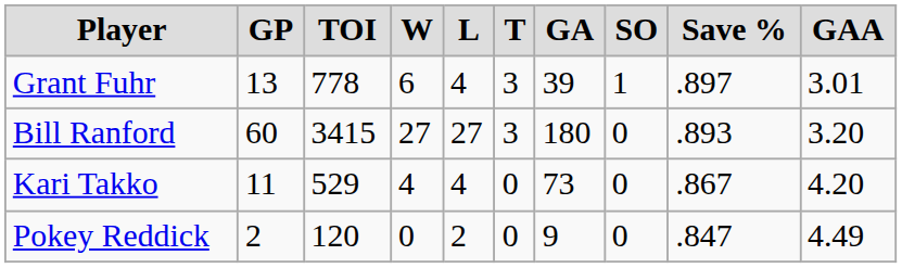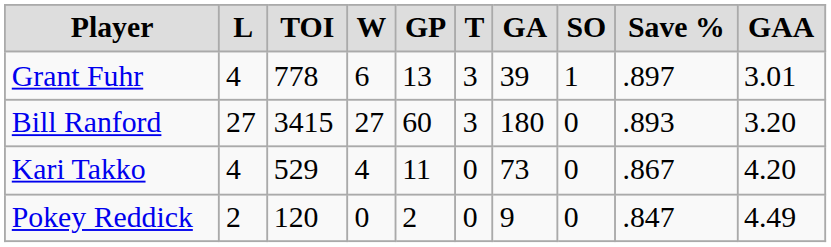 <table class="wikitable" style="width:50%;">
 <tr style="text-align:center; background:#ddd;">
 <td><strong>Player</strong></td>
-<td><strong>GP</strong></td>
+<td><strong>L</strong></td>
 <td><strong>TOI</strong></td>
 <td><strong>W</strong></td>
-<td><strong>L</strong></td>
+<td><strong>GP</strong></td>
 <td><strong>T</strong></td>
 <td><strong>GA</strong></td>
 <td><strong>SO</strong></td>
 <td><strong>Save %</strong></td>
 <td><strong>GAA</strong></td>
 </tr>
 <tr>
 <td><a href='#'>Grant Fuhr</a></td>
-<td>13</td>
+<td>4</td>
 <td>778</td>
 <td>6</td>
-<td>4</td>
+<td>13</td>
 <td>3</td>
 <td>39</td>
 <td>1</td>
 <td>.897</td>
 <td>3.01</td>
 </tr>
 <tr>
 <td><a href='#'>Bill Ranford</a></td>
-<td>60</td>
+<td>27</td>
 <td>3415</td>
 <td>27</td>
-<td>27</td>
+<td>60</td>
 <td>3</td>
 <td>180</td>
 <td>0</td>
 <td>.893</td>
 <td>3.20</td>
 </tr>
 <tr>
 <td><a href='#'>Kari Takko</a></td>
-<td>11</td>
+<td>4</td>
 <td>529</td>
 <td>4</td>
-<td>4</td>
+<td>11</td>
 <td>0</td>
 <td>73</td>
 <td>0</td>
 <td>.867</td>
 <td>4.20</td>
 </tr>
 <tr>
 <td><a href='#'>Pokey Reddick</a></td>
 <td>2</td>
 <td>120</td>
 <td>0</td>
 <td>2</td>
 <td>0</td>
 <td>9</td>
 <td>0</td>
 <td>.847</td>
 <td>4.49</td>
 </tr>
 </table>
